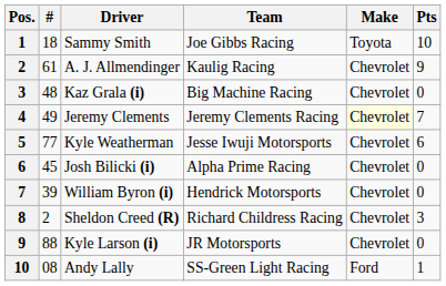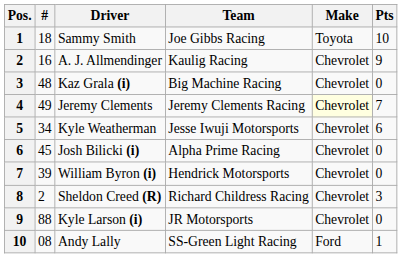 <table class="wikitable" style="font-size:95%">
 <tr>
 <th>Pos.</th>
 <th>#</th>
 <th>Driver</th>
 <th>Team</th>
 <th>Make</th>
 <th>Pts</th>
 </tr>
 <tr>
 <th>1</th>
 <td>18</td>
 <td>Sammy Smith</td>
 <td>Joe Gibbs Racing</td>
 <td>Toyota</td>
 <td>10</td>
 </tr>
 <tr>
 <th>2</th>
-<td>61</td>
+<td>16</td>
 <td>A. J. Allmendinger</td>
 <td>Kaulig Racing</td>
 <td>Chevrolet</td>
 <td>9</td>
 </tr>
 <tr>
 <th>3</th>
 <td>48</td>
 <td>Kaz Grala <strong>(i)</strong></td>
 <td>Big Machine Racing</td>
 <td>Chevrolet</td>
 <td>0</td>
 </tr>
 <tr>
 <th>4</th>
 <td>49</td>
 <td>Jeremy Clements</td>
 <td>Jeremy Clements Racing</td>
 <td style="background: lightyellow;">Chevrolet</td>
 <td>7</td>
 </tr>
 <tr>
 <th>5</th>
-<td>77</td>
+<td>34</td>
 <td>Kyle Weatherman</td>
 <td>Jesse Iwuji Motorsports</td>
 <td>Chevrolet</td>
 <td>6</td>
 </tr>
 <tr>
 <th>6</th>
 <td>45</td>
 <td>Josh Bilicki <strong>(i)</strong></td>
 <td>Alpha Prime Racing</td>
 <td>Chevrolet</td>
 <td>0</td>
 </tr>
 <tr>
 <th>7</th>
 <td>39</td>
 <td>William Byron <strong>(i)</strong></td>
 <td>Hendrick Motorsports</td>
 <td>Chevrolet</td>
 <td>0</td>
 </tr>
 <tr>
 <th>8</th>
 <td>2</td>
 <td>Sheldon Creed <strong>(R)</strong></td>
 <td>Richard Childress Racing</td>
 <td>Chevrolet</td>
 <td>3</td>
 </tr>
 <tr>
 <th>9</th>
 <td>88</td>
 <td>Kyle Larson <strong>(i)</strong></td>
 <td>JR Motorsports</td>
 <td>Chevrolet</td>
 <td>0</td>
 </tr>
 <tr>
 <th>10</th>
 <td>08</td>
 <td>Andy Lally</td>
 <td>SS-Green Light Racing</td>
 <td>Ford</td>
 <td>1</td>
 </tr>
 </table>
